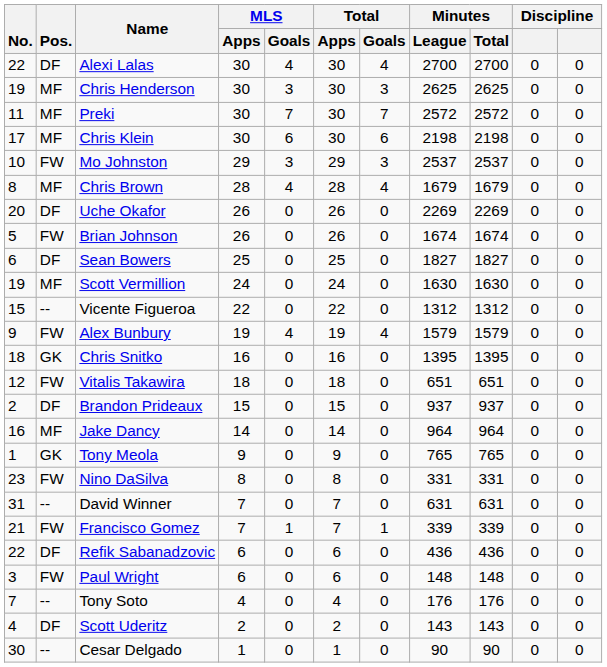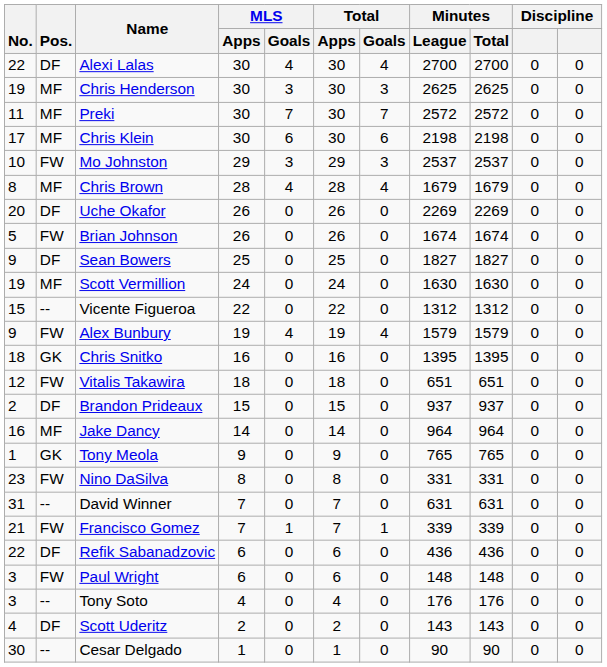 <table class="wikitable" style="text-align:center">
 <tr>
 <th rowspan="2" valign="bottom">No.</th>
 <th rowspan="2" valign="bottom">Pos.</th>
 <th rowspan="2">Name</th>
 <th colspan="2" width="85"><a href='#'>MLS</a></th>
 <th colspan="2" width="85">Total</th>
 <th colspan="2" width="85">Minutes</th>
 <th colspan="2" width="85">Discipline</th>
 </tr>
 <tr>
 <th>Apps</th>
 <th>Goals</th>
 <th>Apps</th>
 <th>Goals</th>
 <th>League</th>
 <th>Total</th>
 <th></th>
 <th></th>
 </tr>
 <tr>
 <td align="left">22</td>
 <td align="left">DF</td>
 <td align="left"> <a href='#'>Alexi Lalas</a></td>
 <td>30</td>
 <td>4</td>
 <td>30</td>
 <td>4</td>
 <td>2700</td>
 <td>2700</td>
 <td>0</td>
 <td>0</td>
 </tr>
 <tr>
 <td align="left">19</td>
 <td align="left">MF</td>
 <td align="left"> <a href='#'>Chris Henderson</a></td>
 <td>30</td>
 <td>3</td>
 <td>30</td>
 <td>3</td>
 <td>2625</td>
 <td>2625</td>
 <td>0</td>
 <td>0</td>
 </tr>
 <tr>
 <td align="left">11</td>
 <td align="left">MF</td>
 <td align="left"> <a href='#'>Preki</a></td>
 <td>30</td>
 <td>7</td>
 <td>30</td>
 <td>7</td>
 <td>2572</td>
 <td>2572</td>
 <td>0</td>
 <td>0</td>
 </tr>
 <tr>
 <td align="left">17</td>
 <td align="left">MF</td>
 <td align="left"> <a href='#'>Chris Klein</a></td>
 <td>30</td>
 <td>6</td>
 <td>30</td>
 <td>6</td>
 <td>2198</td>
 <td>2198</td>
 <td>0</td>
 <td>0</td>
 </tr>
 <tr>
 <td align="left">10</td>
 <td align="left">FW</td>
 <td align="left"> <a href='#'>Mo Johnston</a></td>
 <td>29</td>
 <td>3</td>
 <td>29</td>
 <td>3</td>
 <td>2537</td>
 <td>2537</td>
 <td>0</td>
 <td>0</td>
 </tr>
 <tr>
 <td align="left">8</td>
 <td align="left">MF</td>
 <td align="left"> <a href='#'>Chris Brown</a></td>
 <td>28</td>
 <td>4</td>
 <td>28</td>
 <td>4</td>
 <td>1679</td>
 <td>1679</td>
 <td>0</td>
 <td>0</td>
 </tr>
 <tr>
 <td align="left">20</td>
 <td align="left">DF</td>
 <td align="left"> <a href='#'>Uche Okafor</a></td>
 <td>26</td>
 <td>0</td>
 <td>26</td>
 <td>0</td>
 <td>2269</td>
 <td>2269</td>
 <td>0</td>
 <td>0</td>
 </tr>
 <tr>
 <td align="left">5</td>
 <td align="left">FW</td>
 <td align="left"> <a href='#'>Brian Johnson</a></td>
 <td>26</td>
 <td>0</td>
 <td>26</td>
 <td>0</td>
 <td>1674</td>
 <td>1674</td>
 <td>0</td>
 <td>0</td>
 </tr>
 <tr>
-<td align="left">6</td>
+<td align="left">9</td>
 <td align="left">DF</td>
 <td align="left"> <a href='#'>Sean Bowers</a></td>
 <td>25</td>
 <td>0</td>
 <td>25</td>
 <td>0</td>
 <td>1827</td>
 <td>1827</td>
 <td>0</td>
 <td>0</td>
 </tr>
 <tr>
 <td align="left">19</td>
 <td align="left">MF</td>
 <td align="left"> <a href='#'>Scott Vermillion</a></td>
 <td>24</td>
 <td>0</td>
 <td>24</td>
 <td>0</td>
 <td>1630</td>
 <td>1630</td>
 <td>0</td>
 <td>0</td>
 </tr>
 <tr>
 <td align="left">15</td>
 <td align="left">--</td>
 <td align="left"> Vicente Figueroa</td>
 <td>22</td>
 <td>0</td>
 <td>22</td>
 <td>0</td>
 <td>1312</td>
 <td>1312</td>
 <td>0</td>
 <td>0</td>
 </tr>
 <tr>
 <td align="left">9</td>
 <td align="left">FW</td>
 <td align="left"> <a href='#'>Alex Bunbury</a></td>
 <td>19</td>
 <td>4</td>
 <td>19</td>
 <td>4</td>
 <td>1579</td>
 <td>1579</td>
 <td>0</td>
 <td>0</td>
 </tr>
 <tr>
 <td align="left">18</td>
 <td align="left">GK</td>
 <td align="left"> <a href='#'>Chris Snitko</a></td>
 <td>16</td>
 <td>0</td>
 <td>16</td>
 <td>0</td>
 <td>1395</td>
 <td>1395</td>
 <td>0</td>
 <td>0</td>
 </tr>
 <tr>
 <td align="left">12</td>
 <td align="left">FW</td>
 <td align="left"> <a href='#'>Vitalis Takawira</a></td>
 <td>18</td>
 <td>0</td>
 <td>18</td>
 <td>0</td>
 <td>651</td>
 <td>651</td>
 <td>0</td>
 <td>0</td>
 </tr>
 <tr>
 <td align="left">2</td>
 <td align="left">DF</td>
 <td align="left"> <a href='#'>Brandon Prideaux</a></td>
 <td>15</td>
 <td>0</td>
 <td>15</td>
 <td>0</td>
 <td>937</td>
 <td>937</td>
 <td>0</td>
 <td>0</td>
 </tr>
 <tr>
 <td align="left">16</td>
 <td align="left">MF</td>
 <td align="left"> <a href='#'>Jake Dancy</a></td>
 <td>14</td>
 <td>0</td>
 <td>14</td>
 <td>0</td>
 <td>964</td>
 <td>964</td>
 <td>0</td>
 <td>0</td>
 </tr>
 <tr>
 <td align="left">1</td>
 <td align="left">GK</td>
 <td align="left"> <a href='#'>Tony Meola</a></td>
 <td>9</td>
 <td>0</td>
 <td>9</td>
 <td>0</td>
 <td>765</td>
 <td>765</td>
 <td>0</td>
 <td>0</td>
 </tr>
 <tr>
 <td align="left">23</td>
 <td align="left">FW</td>
 <td align="left"> <a href='#'>Nino DaSilva</a></td>
 <td>8</td>
 <td>0</td>
 <td>8</td>
 <td>0</td>
 <td>331</td>
 <td>331</td>
 <td>0</td>
 <td>0</td>
 </tr>
 <tr>
 <td align="left">31</td>
 <td align="left">--</td>
 <td align="left"> David Winner</td>
 <td>7</td>
 <td>0</td>
 <td>7</td>
 <td>0</td>
 <td>631</td>
 <td>631</td>
 <td>0</td>
 <td>0</td>
 </tr>
 <tr>
 <td align="left">21</td>
 <td align="left">FW</td>
 <td align="left"> <a href='#'>Francisco Gomez</a></td>
 <td>7</td>
 <td>1</td>
 <td>7</td>
 <td>1</td>
 <td>339</td>
 <td>339</td>
 <td>0</td>
 <td>0</td>
 </tr>
 <tr>
 <td align="left">22</td>
 <td align="left">DF</td>
 <td align="left"> <a href='#'>Refik Sabanadzovic</a></td>
 <td>6</td>
 <td>0</td>
 <td>6</td>
 <td>0</td>
 <td>436</td>
 <td>436</td>
 <td>0</td>
 <td>0</td>
 </tr>
 <tr>
 <td align="left">3</td>
 <td align="left">FW</td>
 <td align="left"> <a href='#'>Paul Wright</a></td>
 <td>6</td>
 <td>0</td>
 <td>6</td>
 <td>0</td>
 <td>148</td>
 <td>148</td>
 <td>0</td>
 <td>0</td>
 </tr>
 <tr>
-<td align="left">7</td>
+<td align="left">3</td>
 <td align="left">--</td>
 <td align="left"> Tony Soto</td>
 <td>4</td>
 <td>0</td>
 <td>4</td>
 <td>0</td>
 <td>176</td>
 <td>176</td>
 <td>0</td>
 <td>0</td>
 </tr>
 <tr>
 <td align="left">4</td>
 <td align="left">DF</td>
 <td align="left"> <a href='#'>Scott Uderitz</a></td>
 <td>2</td>
 <td>0</td>
 <td>2</td>
 <td>0</td>
 <td>143</td>
 <td>143</td>
 <td>0</td>
 <td>0</td>
 </tr>
 <tr>
 <td align="left">30</td>
 <td align="left">--</td>
 <td align="left"> Cesar Delgado</td>
 <td>1</td>
 <td>0</td>
 <td>1</td>
 <td>0</td>
 <td>90</td>
 <td>90</td>
 <td>0</td>
 <td>0</td>
 </tr>
 </table>
